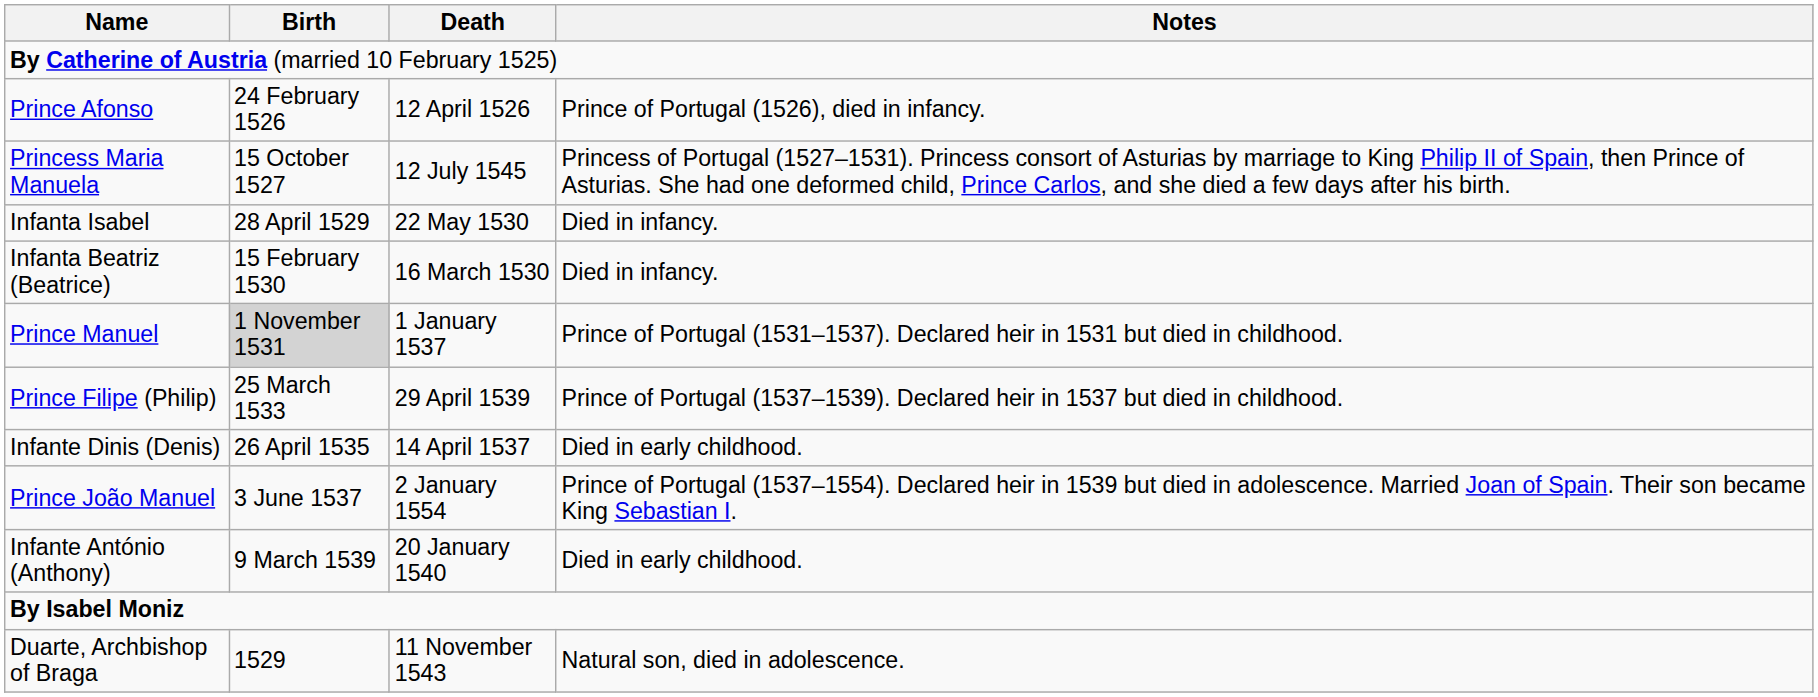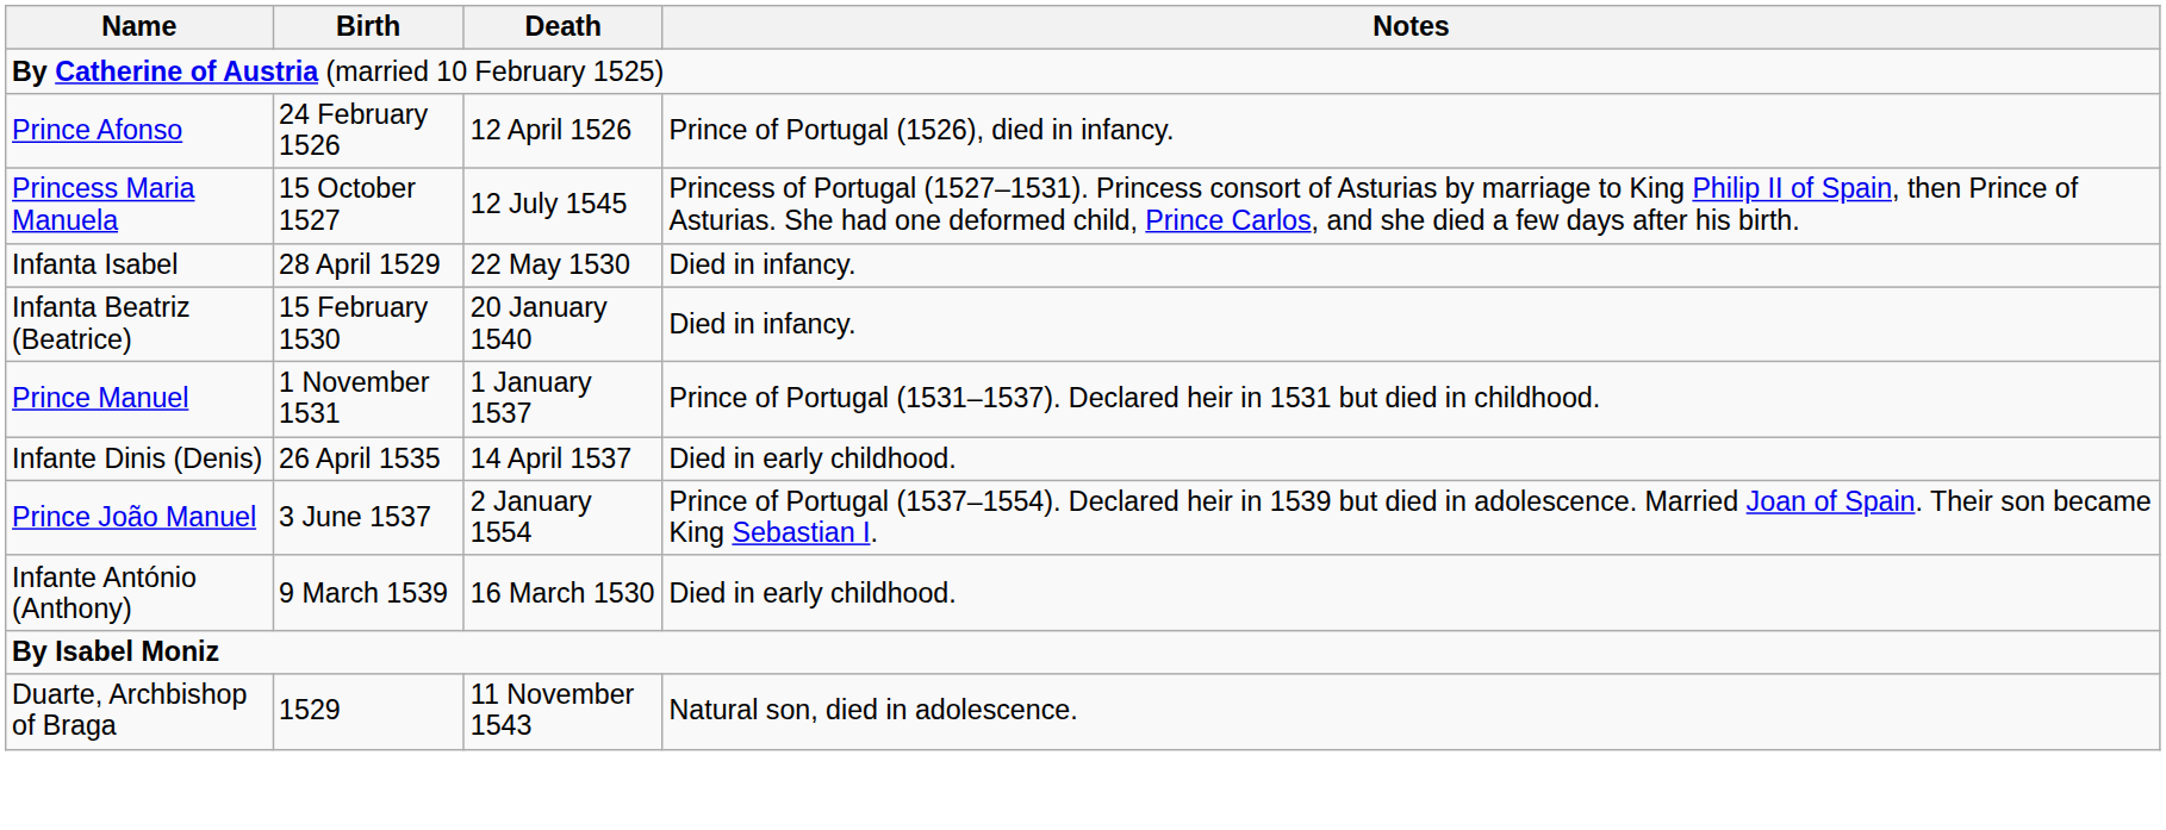 <table class="wikitable">
 <tr>
 <th>Name</th>
 <th>Birth</th>
 <th>Death</th>
 <th>Notes</th>
 </tr>
 <tr>
 <td colspan=4><strong>By <a href='#'>Catherine of Austria</a></strong> (married 10 February 1525)</td>
 </tr>
 <tr>
 <td><a href='#'>Prince Afonso</a></td>
 <td>24 February 1526</td>
 <td>12 April 1526</td>
 <td>Prince of Portugal (1526), died in infancy.</td>
 </tr>
 <tr>
 <td><a href='#'>Princess Maria Manuela</a></td>
 <td>15 October 1527</td>
 <td>12 July 1545</td>
 <td>Princess of Portugal (1527–1531). Princess consort of Asturias by marriage to King <a href='#'>Philip II of Spain</a>, then Prince of Asturias. She had one deformed child, <a href='#'>Prince Carlos</a>, and she died a few days after his birth.</td>
 </tr>
 <tr>
 <td>Infanta Isabel</td>
 <td>28 April 1529</td>
 <td>22 May 1530</td>
 <td>Died in infancy.</td>
 </tr>
 <tr>
 <td>Infanta Beatriz (Beatrice)</td>
 <td>15 February 1530</td>
-<td>16 March 1530</td>
+<td>20 January 1540</td>
 <td>Died in infancy.</td>
 </tr>
 <tr>
 <td><a href='#'>Prince Manuel</a></td>
-<td style="background: lightgrey;">1 November 1531</td>
+<td>1 November 1531</td>
 <td>1 January 1537</td>
 <td>Prince of Portugal (1531–1537). Declared heir in 1531 but died in childhood.</td>
-</tr>
-<tr>
-<td><a href='#'>Prince Filipe</a> (Philip)</td>
-<td>25 March 1533</td>
-<td>29 April 1539</td>
-<td>Prince of Portugal (1537–1539). Declared heir in 1537 but died in childhood.</td>
 </tr>
 <tr>
 <td>Infante Dinis (Denis)</td>
 <td>26 April 1535</td>
 <td>14 April 1537</td>
 <td>Died in early childhood.</td>
 </tr>
 <tr>
 <td><a href='#'>Prince João Manuel</a></td>
 <td>3 June 1537</td>
 <td>2 January 1554</td>
 <td>Prince of Portugal (1537–1554). Declared heir in 1539 but died in adolescence. Married <a href='#'>Joan of Spain</a>. Their son became King <a href='#'>Sebastian I</a>.</td>
 </tr>
 <tr>
 <td>Infante António (Anthony)</td>
 <td>9 March 1539</td>
-<td>20 January 1540</td>
+<td>16 March 1530</td>
 <td>Died in early childhood.</td>
 </tr>
 <tr>
 <td colspan=4><strong>By Isabel Moniz</strong></td>
 </tr>
 <tr>
 <td>Duarte, Archbishop of Braga</td>
 <td>1529</td>
 <td>11 November 1543</td>
 <td>Natural son, died in adolescence.</td>
 </tr>
 </table>
